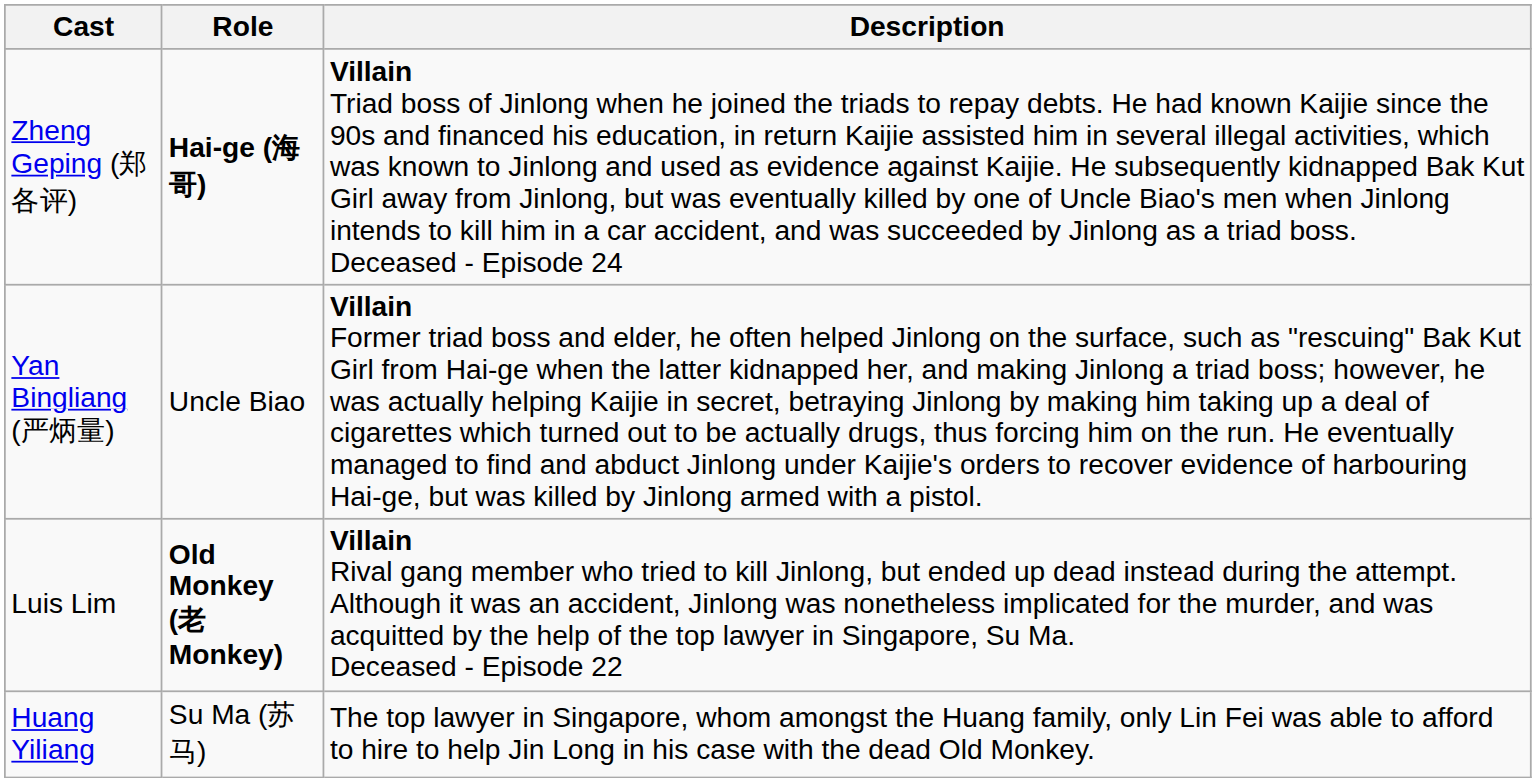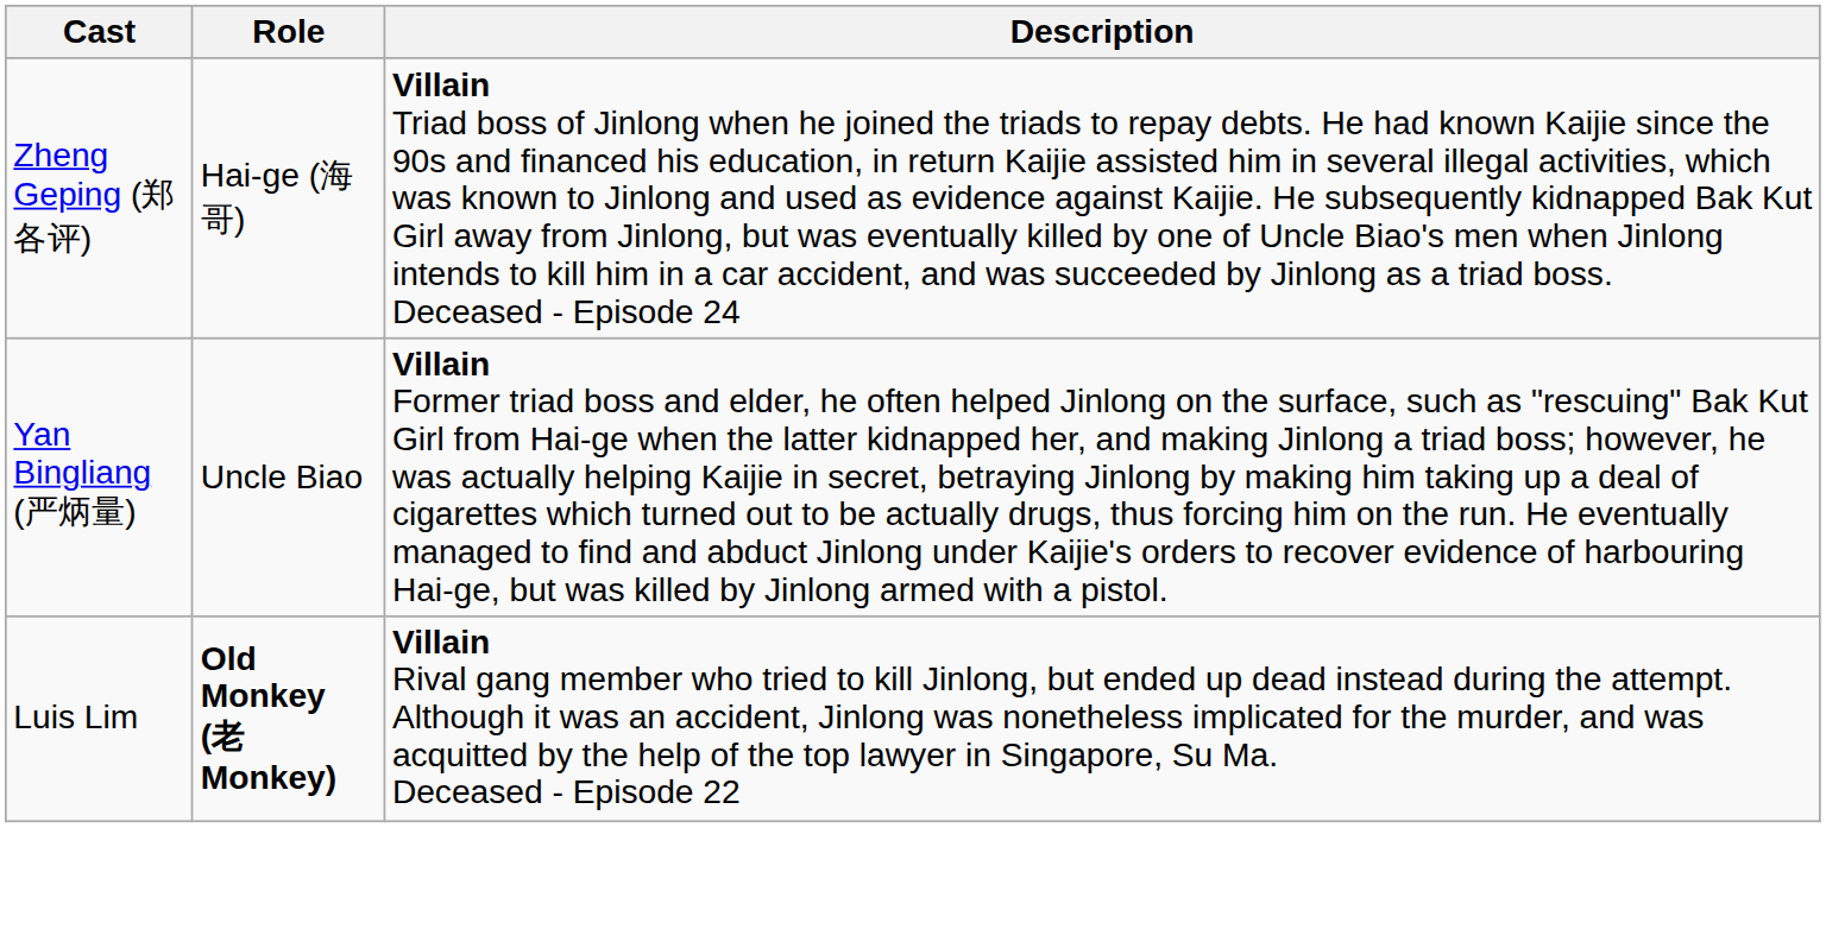 <table class="wikitable">
 <tr>
 <th>Cast</th>
 <th>Role</th>
 <th>Description</th>
 </tr>
 <tr>
 <td><a href='#'>Zheng Geping</a> (郑各评)</td>
-<td><strong>Hai-ge (海哥)</strong></td>
+<td>Hai-ge (海哥)</td>
 <td><strong>Villain</strong> <br> Triad boss of Jinlong when he joined the triads to repay debts. He had known Kaijie since the 90s and financed his education, in return Kaijie assisted him in several illegal activities, which was known to Jinlong and used as evidence against Kaijie. He subsequently kidnapped Bak Kut Girl away from Jinlong, but was eventually killed by one of Uncle Biao's men when Jinlong intends to kill him in a car accident, and was succeeded by Jinlong as a triad boss.<br>Deceased - Episode 24</td>
 </tr>
 <tr>
 <td><a href='#'>Yan Bingliang</a> (严炳量)</td>
 <td>Uncle Biao</td>
 <td><strong>Villain</strong> <br> Former triad boss and elder, he often helped Jinlong on the surface, such as "rescuing" Bak Kut Girl from Hai-ge when the latter kidnapped her, and making Jinlong a triad boss; however, he was actually helping Kaijie in secret, betraying Jinlong by making him taking up a deal of cigarettes which turned out to be actually drugs, thus forcing him on the run. He eventually managed to find and abduct Jinlong under Kaijie's orders to recover evidence of harbouring Hai-ge, but was killed by Jinlong armed with a pistol.</td>
 </tr>
 <tr>
 <td>Luis Lim</td>
 <td><strong>Old Monkey (老Monkey)</strong></td>
 <td><strong>Villain</strong> <br> Rival gang member who tried to kill Jinlong, but ended up dead instead during the attempt. Although it was an accident, Jinlong was nonetheless implicated for the murder, and was acquitted by the help of the top lawyer in Singapore, Su Ma.<br>Deceased - Episode 22</td>
 </tr>
-<tr>
-<td><a href='#'>Huang Yiliang</a></td>
-<td>Su Ma (苏马)</td>
-<td>The top lawyer in Singapore, whom amongst the Huang family, only Lin Fei was able to afford to hire to help Jin Long in his case with the dead Old Monkey.</td>
-</tr>
 </table>
